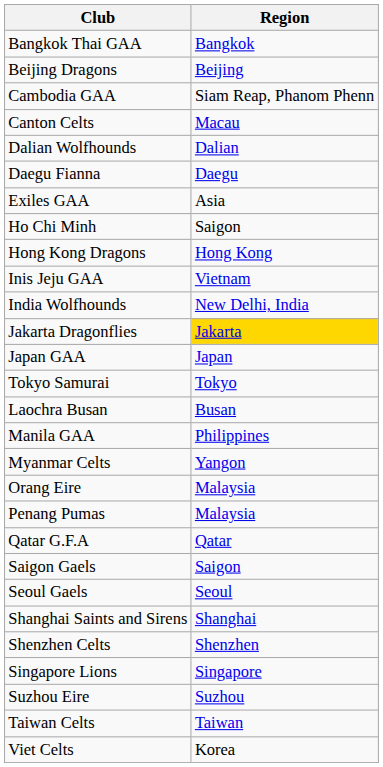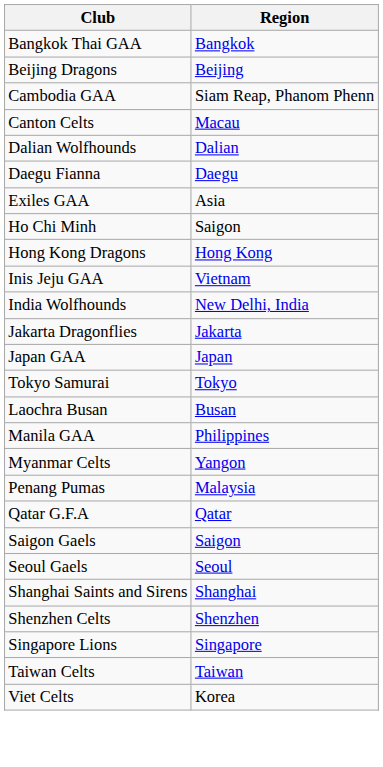 <table class="wikitable">
 <tr>
 <th>Club</th>
 <th>Region</th>
 </tr>
 <tr>
 <td>Bangkok Thai GAA</td>
 <td><a href='#'>Bangkok</a></td>
 </tr>
 <tr>
 <td>Beijing Dragons</td>
 <td><a href='#'>Beijing</a></td>
 </tr>
 <tr>
 <td>Cambodia GAA</td>
 <td>Siam Reap, Phanom Phenn</td>
 </tr>
 <tr>
 <td>Canton Celts</td>
 <td><a href='#'>Macau</a></td>
 </tr>
 <tr>
 <td>Dalian Wolfhounds</td>
 <td><a href='#'>Dalian</a></td>
 </tr>
 <tr>
 <td>Daegu Fianna</td>
 <td><a href='#'>Daegu</a></td>
 </tr>
 <tr>
 <td>Exiles GAA</td>
 <td>Asia</td>
 </tr>
 <tr>
 <td>Ho Chi Minh</td>
 <td>Saigon</td>
 </tr>
 <tr>
 <td>Hong Kong Dragons</td>
 <td><a href='#'>Hong Kong</a></td>
 </tr>
 <tr>
 <td>Inis Jeju GAA</td>
 <td><a href='#'>Vietnam</a></td>
 </tr>
 <tr>
 <td>India Wolfhounds</td>
 <td><a href='#'>New Delhi, India</a></td>
 </tr>
 <tr>
 <td>Jakarta Dragonflies</td>
-<td style="background: gold;"><a href='#'>Jakarta</a></td>
+<td><a href='#'>Jakarta</a></td>
 </tr>
 <tr>
 <td>Japan GAA</td>
 <td><a href='#'>Japan</a></td>
 </tr>
 <tr>
 <td>Tokyo Samurai</td>
 <td><a href='#'>Tokyo</a></td>
 </tr>
 <tr>
 <td>Laochra Busan</td>
 <td><a href='#'>Busan</a></td>
 </tr>
 <tr>
 <td>Manila GAA</td>
 <td><a href='#'>Philippines</a></td>
 </tr>
 <tr>
 <td>Myanmar Celts</td>
 <td><a href='#'>Yangon</a></td>
-</tr>
-<tr>
-<td>Orang Eire</td>
-<td><a href='#'>Malaysia</a></td>
 </tr>
 <tr>
 <td>Penang Pumas</td>
 <td><a href='#'>Malaysia</a></td>
 </tr>
 <tr>
 <td>Qatar G.F.A</td>
 <td><a href='#'>Qatar</a></td>
 </tr>
 <tr>
 <td>Saigon Gaels</td>
 <td><a href='#'>Saigon</a></td>
 </tr>
 <tr>
 <td>Seoul Gaels</td>
 <td><a href='#'>Seoul</a></td>
 </tr>
 <tr>
 <td>Shanghai Saints and Sirens</td>
 <td><a href='#'>Shanghai</a></td>
 </tr>
 <tr>
 <td>Shenzhen Celts</td>
 <td><a href='#'>Shenzhen</a></td>
 </tr>
 <tr>
 <td>Singapore Lions</td>
 <td><a href='#'>Singapore</a></td>
 </tr>
 <tr>
-<td>Suzhou Eire</td>
-<td><a href='#'>Suzhou</a></td>
-</tr>
-<tr>
 <td>Taiwan Celts</td>
 <td><a href='#'>Taiwan</a></td>
 </tr>
 <tr>
 <td>Viet Celts</td>
 <td>Korea</td>
 </tr>
 </table>
